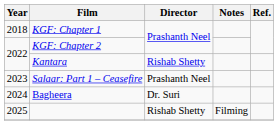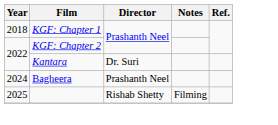 <table class="wikitable">
 <tr>
 <th>Year</th>
 <th>Film</th>
 <th>Director</th>
 <th>Notes</th>
 <th>Ref.</th>
 </tr>
 <tr>
 <td>2018</td>
 <td><em><a href='#'>KGF: Chapter 1</a></em></td>
 <td rowspan=2><a href='#'>Prashanth Neel</a></td>
 <td></td>
 <td rowspan=2></td>
 </tr>
 <tr>
 <td rowspan=2>2022</td>
 <td><em><a href='#'>KGF: Chapter 2</a></em></td>
 <td></td>
 </tr>
 <tr>
 <td><em><a href='#'>Kantara</a></em></td>
-<td><a href='#'>Rishab Shetty</a></td>
-<td></td>
-<td></td>
-</tr>
-<tr>
-<td>2023</td>
-<td><em><a href='#'>Salaar: Part 1 – Ceasefire</a></em></td>
-<td>Prashanth Neel</td>
+<td>Dr. Suri</td>
 <td></td>
 <td></td>
 </tr>
 <tr>
 <td>2024</td>
 <td><a href='#'>Bagheera</a></td>
-<td>Dr. Suri</td>
+<td>Prashanth Neel</td>
 <td></td>
 <td></td>
 </tr>
 <tr>
 <td>2025</td>
 <td></td>
 <td>Rishab Shetty</td>
 <td>Filming</td>
 <td></td>
 </tr>
 <tr>
 </tr>
 </table>
